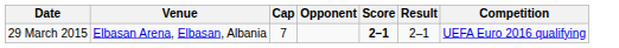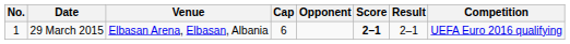 <table class="wikitable sortable">
 <tr>
+<th scope="col">No.</th>
 <th scope="col" data-sort-type="date">Date</th>
 <th scope="col">Venue</th>
 <th scope="col">Cap</th>
 <th scope="col">Opponent</th>
 <th scope="col">Score</th>
 <th scope="col">Result</th>
 <th scope="col">Competition</th>
 </tr>
 <tr>
+<td style="text-align:center">1</td>
 <td>29 March 2015</td>
 <td><a href='#'>Elbasan Arena</a>, <a href='#'>Elbasan</a>, Albania</td>
-<td style="text-align:center">7</td>
+<td style="text-align:center">6</td>
 <td></td>
 <td style="text-align:center"><strong>2–1</strong></td>
 <td style="text-align:center">2–1</td>
 <td><a href='#'>UEFA Euro 2016 qualifying</a></td>
 </tr>
 </table>
